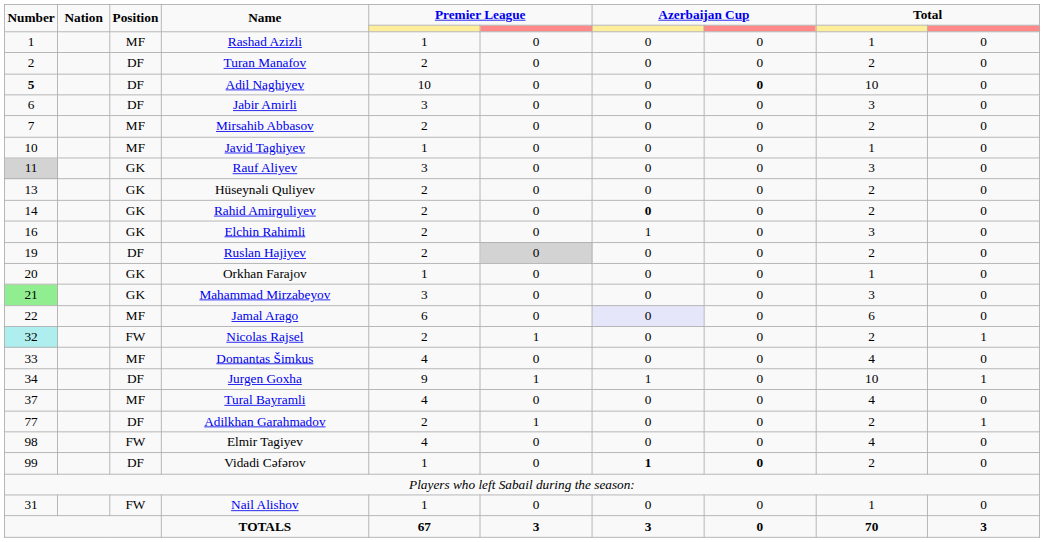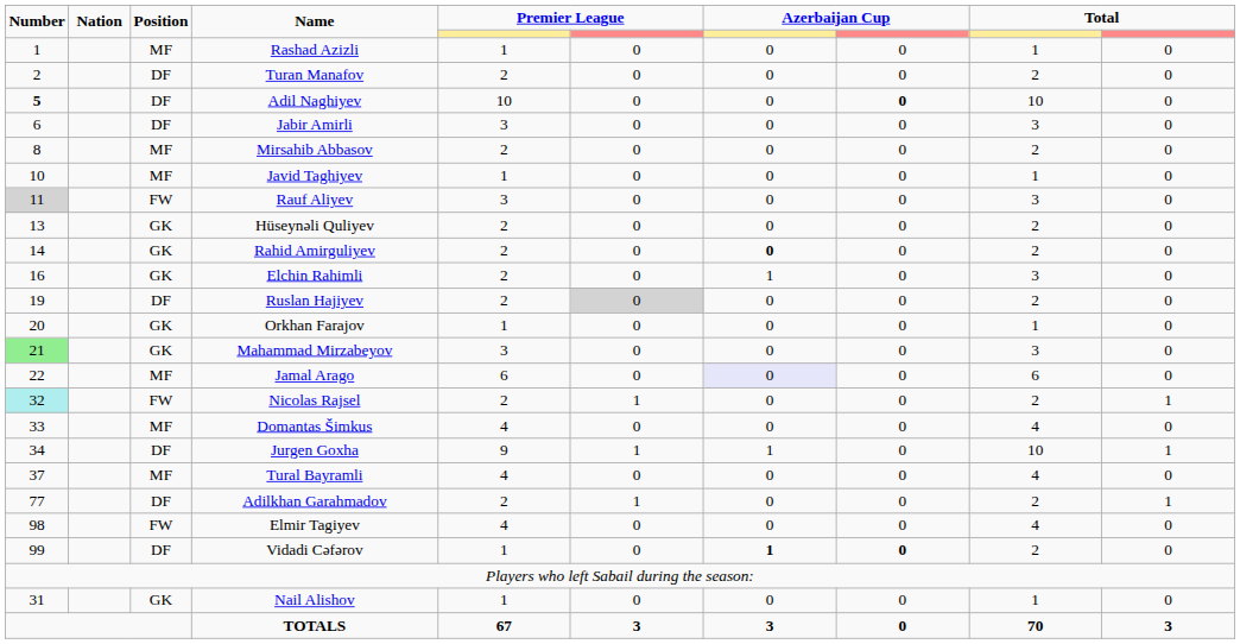 <table class="wikitable" style="text-align:center;">
 <tr>
 <td rowspan="2"  style="width:5%; text-align:center;"><strong>Number</strong></td>
 <td rowspan="2"  style="width:5%; text-align:center;"><strong>Nation</strong></td>
 <td rowspan="2"  style="width:5%; text-align:center;"><strong>Position</strong></td>
 <td rowspan="2"  style="width:20%; text-align:center;"><strong>Name</strong></td>
 <td colspan="2" style="text-align:center;"><strong><a href='#'>Premier League</a></strong></td>
 <td colspan="2" style="text-align:center;"><strong><a href='#'>Azerbaijan Cup</a></strong></td>
 <td colspan="2" style="text-align:center;"><strong>Total</strong></td>
 </tr>
 <tr>
 <th style="width:60px; background:#fe9;"></th>
 <th style="width:60px; background:#ff8888;"></th>
 <th style="width:60px; background:#fe9;"></th>
 <th style="width:60px; background:#ff8888;"></th>
 <th style="width:60px; background:#fe9;"></th>
 <th style="width:60px; background:#ff8888;"></th>
 </tr>
 <tr>
 <td>1</td>
 <td></td>
 <td>MF</td>
 <td><a href='#'>Rashad Azizli</a></td>
 <td>1</td>
 <td>0</td>
 <td>0</td>
 <td>0</td>
 <td>1</td>
 <td>0</td>
 </tr>
 <tr>
 <td>2</td>
 <td></td>
 <td>DF</td>
 <td><a href='#'>Turan Manafov</a></td>
 <td>2</td>
 <td>0</td>
 <td>0</td>
 <td>0</td>
 <td>2</td>
 <td>0</td>
 </tr>
 <tr>
 <td><strong>5</strong></td>
 <td></td>
 <td>DF</td>
 <td><a href='#'>Adil Naghiyev</a></td>
 <td>10</td>
 <td>0</td>
 <td>0</td>
 <td><strong>0</strong></td>
 <td>10</td>
 <td>0</td>
 </tr>
 <tr>
 <td>6</td>
 <td></td>
 <td>DF</td>
 <td><a href='#'>Jabir Amirli</a></td>
 <td>3</td>
 <td>0</td>
 <td>0</td>
 <td>0</td>
 <td>3</td>
 <td>0</td>
 </tr>
 <tr>
-<td>7</td>
+<td>8</td>
 <td></td>
 <td>MF</td>
 <td><a href='#'>Mirsahib Abbasov</a></td>
 <td>2</td>
 <td>0</td>
 <td>0</td>
 <td>0</td>
 <td>2</td>
 <td>0</td>
 </tr>
 <tr>
 <td>10</td>
 <td></td>
 <td>MF</td>
 <td><a href='#'>Javid Taghiyev</a></td>
 <td>1</td>
 <td>0</td>
 <td>0</td>
 <td>0</td>
 <td>1</td>
 <td>0</td>
 </tr>
 <tr>
 <td style="background: lightgrey;">11</td>
 <td></td>
-<td>GK</td>
+<td>FW</td>
 <td><a href='#'>Rauf Aliyev</a></td>
 <td>3</td>
 <td>0</td>
 <td>0</td>
 <td>0</td>
 <td>3</td>
 <td>0</td>
 </tr>
 <tr>
 <td>13</td>
 <td></td>
 <td>GK</td>
 <td>Hüseynəli Quliyev</td>
 <td>2</td>
 <td>0</td>
 <td>0</td>
 <td>0</td>
 <td>2</td>
 <td>0</td>
 </tr>
 <tr>
 <td>14</td>
 <td></td>
 <td>GK</td>
 <td><a href='#'>Rahid Amirguliyev</a></td>
 <td>2</td>
 <td>0</td>
 <td><strong>0</strong></td>
 <td>0</td>
 <td>2</td>
 <td>0</td>
 </tr>
 <tr>
 <td>16</td>
 <td></td>
 <td>GK</td>
 <td><a href='#'>Elchin Rahimli</a></td>
 <td>2</td>
 <td>0</td>
 <td>1</td>
 <td>0</td>
 <td>3</td>
 <td>0</td>
 </tr>
 <tr>
 <td>19</td>
 <td></td>
 <td>DF</td>
 <td><a href='#'>Ruslan Hajiyev</a></td>
 <td>2</td>
 <td style="background: lightgrey;">0</td>
 <td>0</td>
 <td>0</td>
 <td>2</td>
 <td>0</td>
 </tr>
 <tr>
 <td>20</td>
 <td></td>
 <td>GK</td>
 <td>Orkhan Farajov</td>
 <td>1</td>
 <td>0</td>
 <td>0</td>
 <td>0</td>
 <td>1</td>
 <td>0</td>
 </tr>
 <tr>
 <td style="background: lightgreen;">21</td>
 <td></td>
 <td>GK</td>
 <td><a href='#'>Mahammad Mirzabeyov</a></td>
 <td>3</td>
 <td>0</td>
 <td>0</td>
 <td>0</td>
 <td>3</td>
 <td>0</td>
 </tr>
 <tr>
 <td>22</td>
 <td></td>
 <td>MF</td>
 <td><a href='#'>Jamal Arago</a></td>
 <td>6</td>
 <td>0</td>
 <td style="background: lavender;">0</td>
 <td>0</td>
 <td>6</td>
 <td>0</td>
 </tr>
 <tr>
 <td style="background: paleturquoise;">32</td>
 <td></td>
 <td>FW</td>
 <td><a href='#'>Nicolas Rajsel</a></td>
 <td>2</td>
 <td>1</td>
 <td>0</td>
 <td>0</td>
 <td>2</td>
 <td>1</td>
 </tr>
 <tr>
 <td>33</td>
 <td></td>
 <td>MF</td>
 <td><a href='#'>Domantas Šimkus</a></td>
 <td>4</td>
 <td>0</td>
 <td>0</td>
 <td>0</td>
 <td>4</td>
 <td>0</td>
 </tr>
 <tr>
 <td>34</td>
 <td></td>
 <td>DF</td>
 <td><a href='#'>Jurgen Goxha</a></td>
 <td>9</td>
 <td>1</td>
 <td>1</td>
 <td>0</td>
 <td>10</td>
 <td>1</td>
 </tr>
 <tr>
 <td>37</td>
 <td></td>
 <td>MF</td>
 <td><a href='#'>Tural Bayramli</a></td>
 <td>4</td>
 <td>0</td>
 <td>0</td>
 <td>0</td>
 <td>4</td>
 <td>0</td>
 </tr>
 <tr>
 <td>77</td>
 <td></td>
 <td>DF</td>
 <td><a href='#'>Adilkhan Garahmadov</a></td>
 <td>2</td>
 <td>1</td>
 <td>0</td>
 <td>0</td>
 <td>2</td>
 <td>1</td>
 </tr>
 <tr>
 <td>98</td>
 <td></td>
 <td>FW</td>
 <td>Elmir Tagiyev</td>
 <td>4</td>
 <td>0</td>
 <td>0</td>
 <td>0</td>
 <td>4</td>
 <td>0</td>
 </tr>
 <tr>
 <td>99</td>
 <td></td>
 <td>DF</td>
 <td>Vidadi Cəfərov</td>
 <td>1</td>
 <td>0</td>
 <td><strong>1</strong></td>
 <td><strong>0</strong></td>
 <td>2</td>
 <td>0</td>
 </tr>
 <tr>
 <td colspan="14"><em>Players who left Sabail during the season:</em></td>
 </tr>
 <tr>
 <td>31</td>
 <td></td>
-<td>FW</td>
+<td>GK</td>
 <td><a href='#'>Nail Alishov</a></td>
 <td>1</td>
 <td>0</td>
 <td>0</td>
 <td>0</td>
 <td>1</td>
 <td>0</td>
 </tr>
 <tr>
 <td colspan="3"></td>
 <td><strong>TOTALS</strong></td>
 <td><strong>67</strong></td>
 <td><strong>3</strong></td>
 <td><strong>3</strong></td>
 <td><strong>0</strong></td>
 <td><strong>70</strong></td>
 <td><strong>3</strong></td>
 </tr>
 </table>
